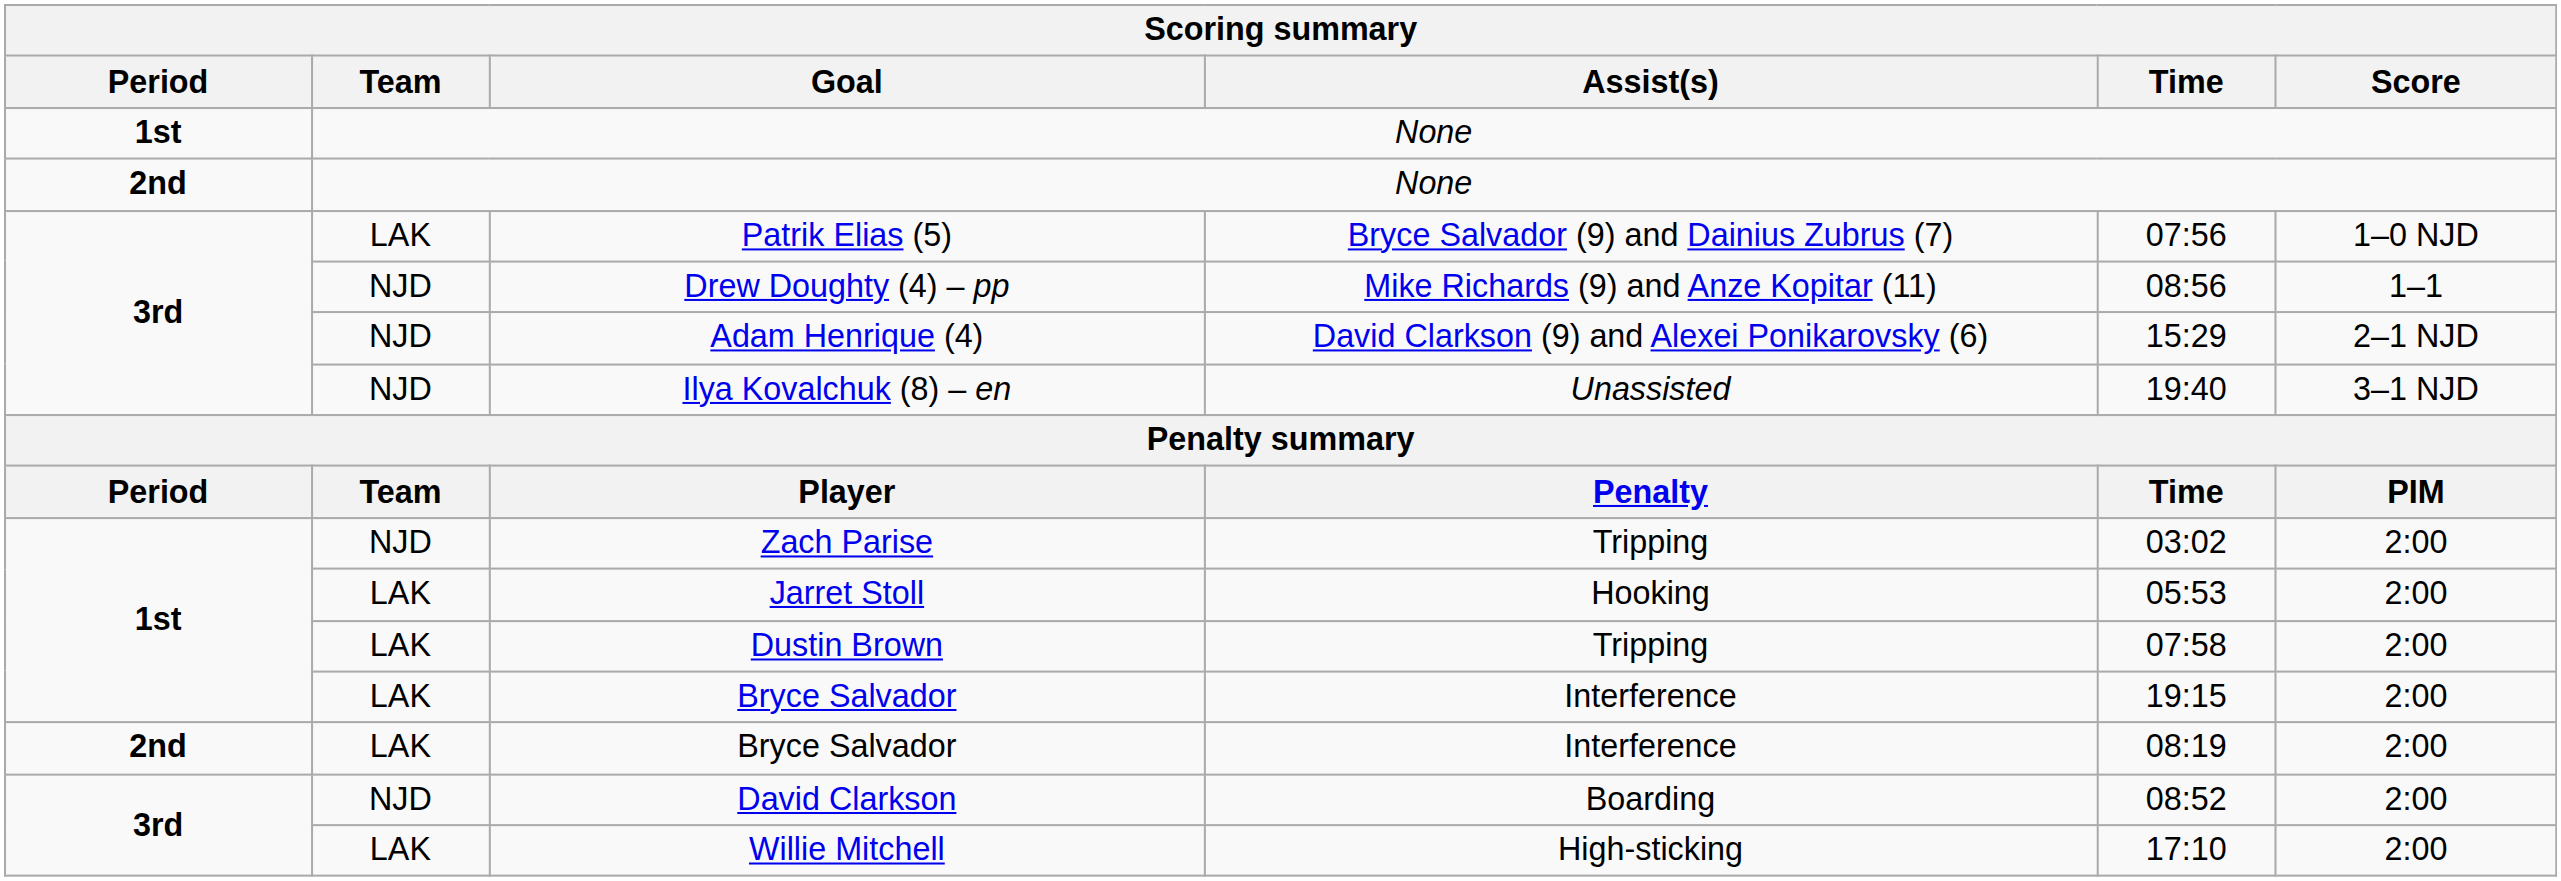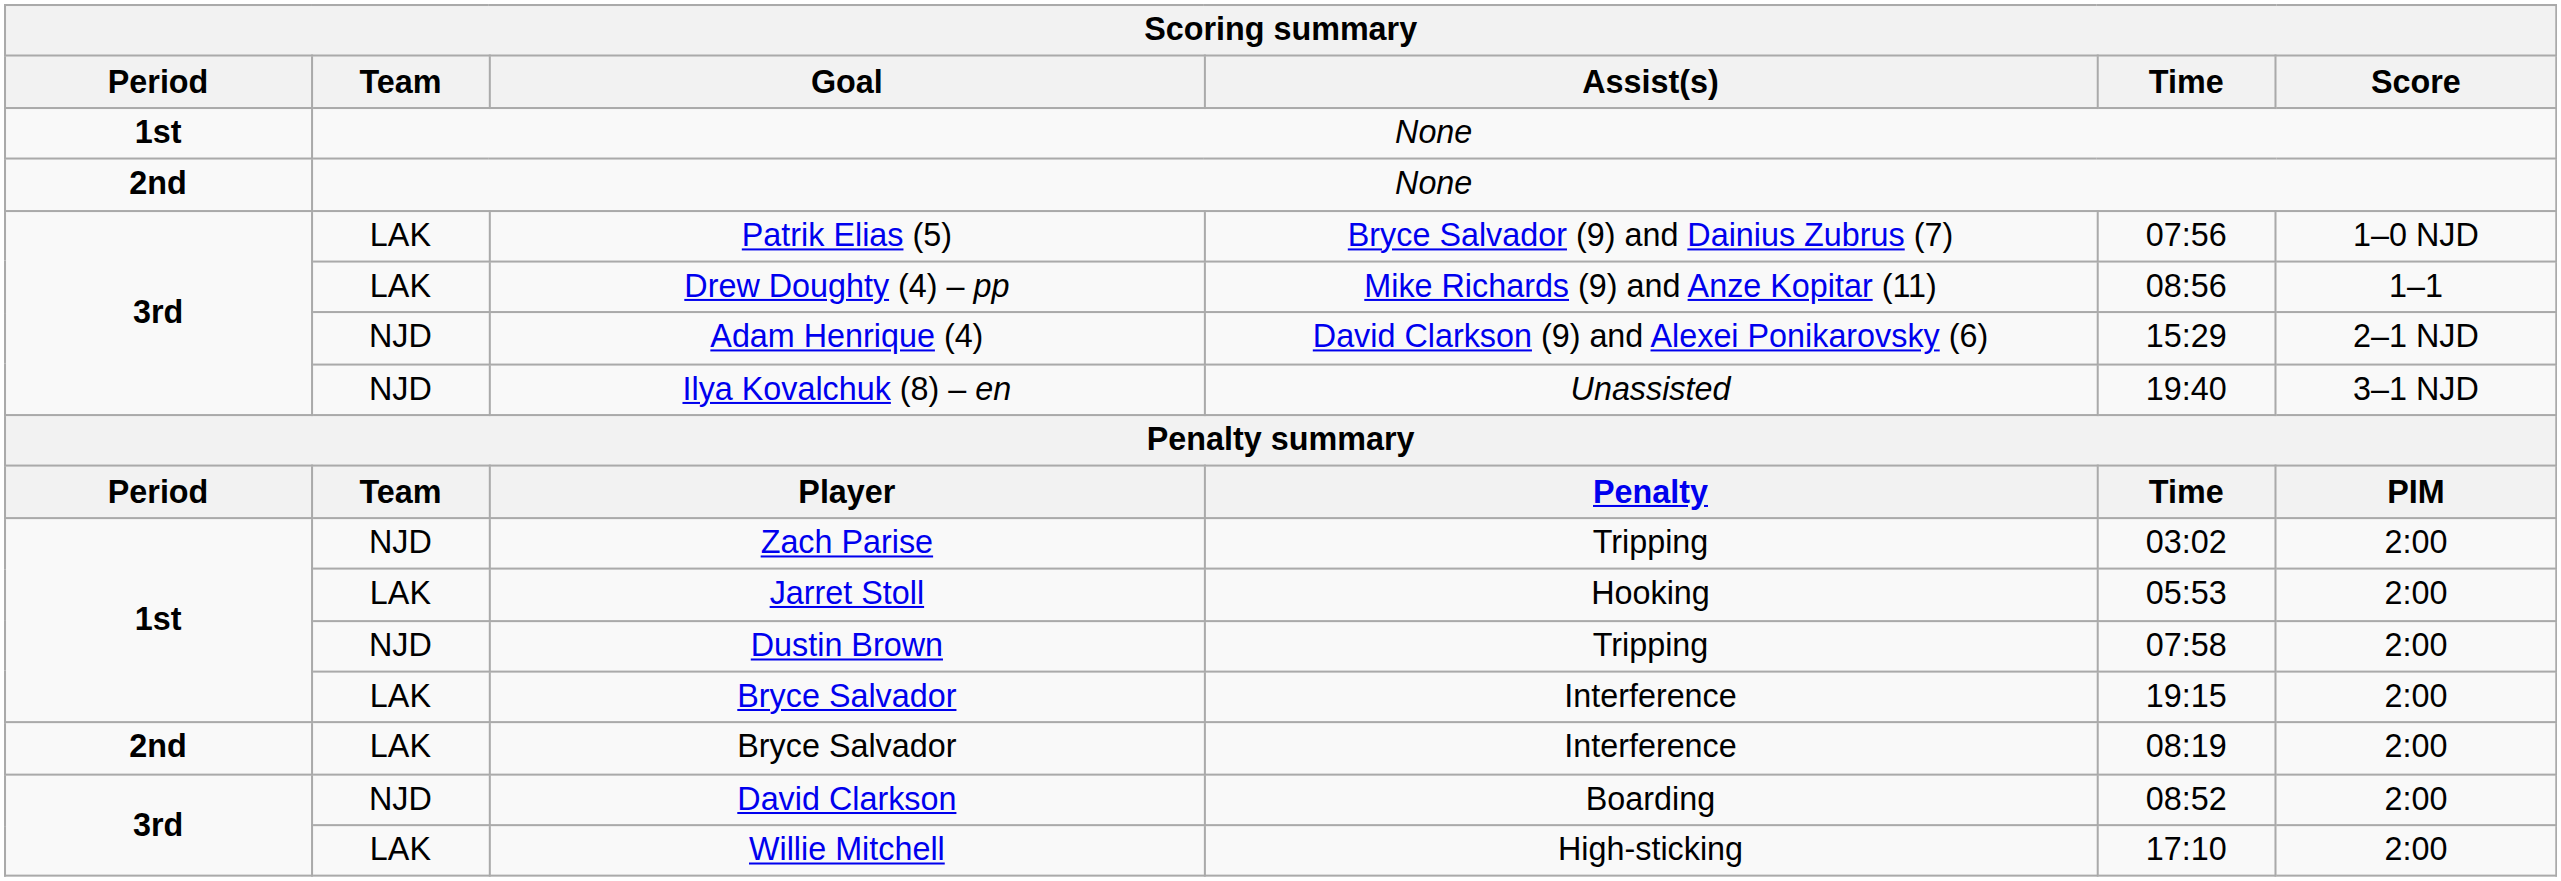 <table style="width:100%;" class="wikitable">
 <tr>
 <th colspan=6>Scoring summary</th>
 </tr>
 <tr>
 <th style="width:12%;">Period</th>
 <th style="width:7%;">Team</th>
 <th style="width:28%;">Goal</th>
 <th style="width:35%;">Assist(s)</th>
 <th style="width:7%;">Time</th>
 <th style="width:11%;">Score</th>
 </tr>
 <tr style="text-align:center;">
 <td><strong>1st</strong></td>
 <td colspan="5"><em>None</em></td>
 </tr>
 <tr style="text-align:center;">
 <td><strong>2nd</strong></td>
 <td colspan="5"><em>None</em></td>
 </tr>
 <tr style="text-align:center;">
 <td rowspan="4"><strong>3rd</strong></td>
 <td>LAK</td>
 <td><a href='#'>Patrik Elias</a> (5)</td>
 <td><a href='#'>Bryce Salvador</a> (9) and <a href='#'>Dainius Zubrus</a> (7)</td>
 <td>07:56</td>
 <td>1–0 NJD</td>
 </tr>
 <tr style="text-align:center;">
-<td>NJD</td>
+<td>LAK</td>
 <td><a href='#'>Drew Doughty</a> (4) – <em>pp</em></td>
 <td><a href='#'>Mike Richards</a> (9) and <a href='#'>Anze Kopitar</a> (11)</td>
 <td>08:56</td>
 <td>1–1</td>
 </tr>
 <tr style="text-align:center;">
 <td>NJD</td>
 <td><a href='#'>Adam Henrique</a> (4)</td>
 <td><a href='#'>David Clarkson</a> (9) and <a href='#'>Alexei Ponikarovsky</a> (6)</td>
 <td>15:29</td>
 <td>2–1 NJD</td>
 </tr>
 <tr style="text-align:center;">
 <td>NJD</td>
 <td><a href='#'>Ilya Kovalchuk</a> (8) – <em>en</em></td>
 <td><em>Unassisted</em></td>
 <td>19:40</td>
 <td>3–1 NJD</td>
 </tr>
 <tr>
 <th colspan=6>Penalty summary</th>
 </tr>
 <tr>
 <th style="width:12%;">Period</th>
 <th style="width:7%;">Team</th>
 <th style="width:28%;">Player</th>
 <th style="width:35%;"><a href='#'>Penalty</a></th>
 <th style="width:7%;">Time</th>
 <th style="width:11%;">PIM</th>
 </tr>
 <tr style="text-align:center;">
 <td rowspan="4"><strong>1st</strong></td>
 <td>NJD</td>
 <td><a href='#'>Zach Parise</a></td>
 <td>Tripping</td>
 <td>03:02</td>
 <td>2:00</td>
 </tr>
 <tr style="text-align:center;">
 <td>LAK</td>
 <td><a href='#'>Jarret Stoll</a></td>
 <td>Hooking</td>
 <td>05:53</td>
 <td>2:00</td>
 </tr>
 <tr style="text-align:center;">
-<td>LAK</td>
+<td>NJD</td>
 <td><a href='#'>Dustin Brown</a></td>
 <td>Tripping</td>
 <td>07:58</td>
 <td>2:00</td>
 </tr>
 <tr style="text-align:center;">
 <td>LAK</td>
 <td><a href='#'>Bryce Salvador</a></td>
 <td>Interference</td>
 <td>19:15</td>
 <td>2:00</td>
 </tr>
 <tr style="text-align:center;">
 <td rowspan="1"><strong>2nd</strong></td>
 <td>LAK</td>
 <td>Bryce Salvador</td>
 <td>Interference</td>
 <td>08:19</td>
 <td>2:00</td>
 </tr>
 <tr style="text-align:center;">
 <td rowspan="2"><strong>3rd</strong></td>
 <td>NJD</td>
 <td><a href='#'>David Clarkson</a></td>
 <td>Boarding</td>
 <td>08:52</td>
 <td>2:00</td>
 </tr>
 <tr style="text-align:center;">
 <td>LAK</td>
 <td><a href='#'>Willie Mitchell</a></td>
 <td>High-sticking</td>
 <td>17:10</td>
 <td>2:00</td>
 </tr>
 </table>
